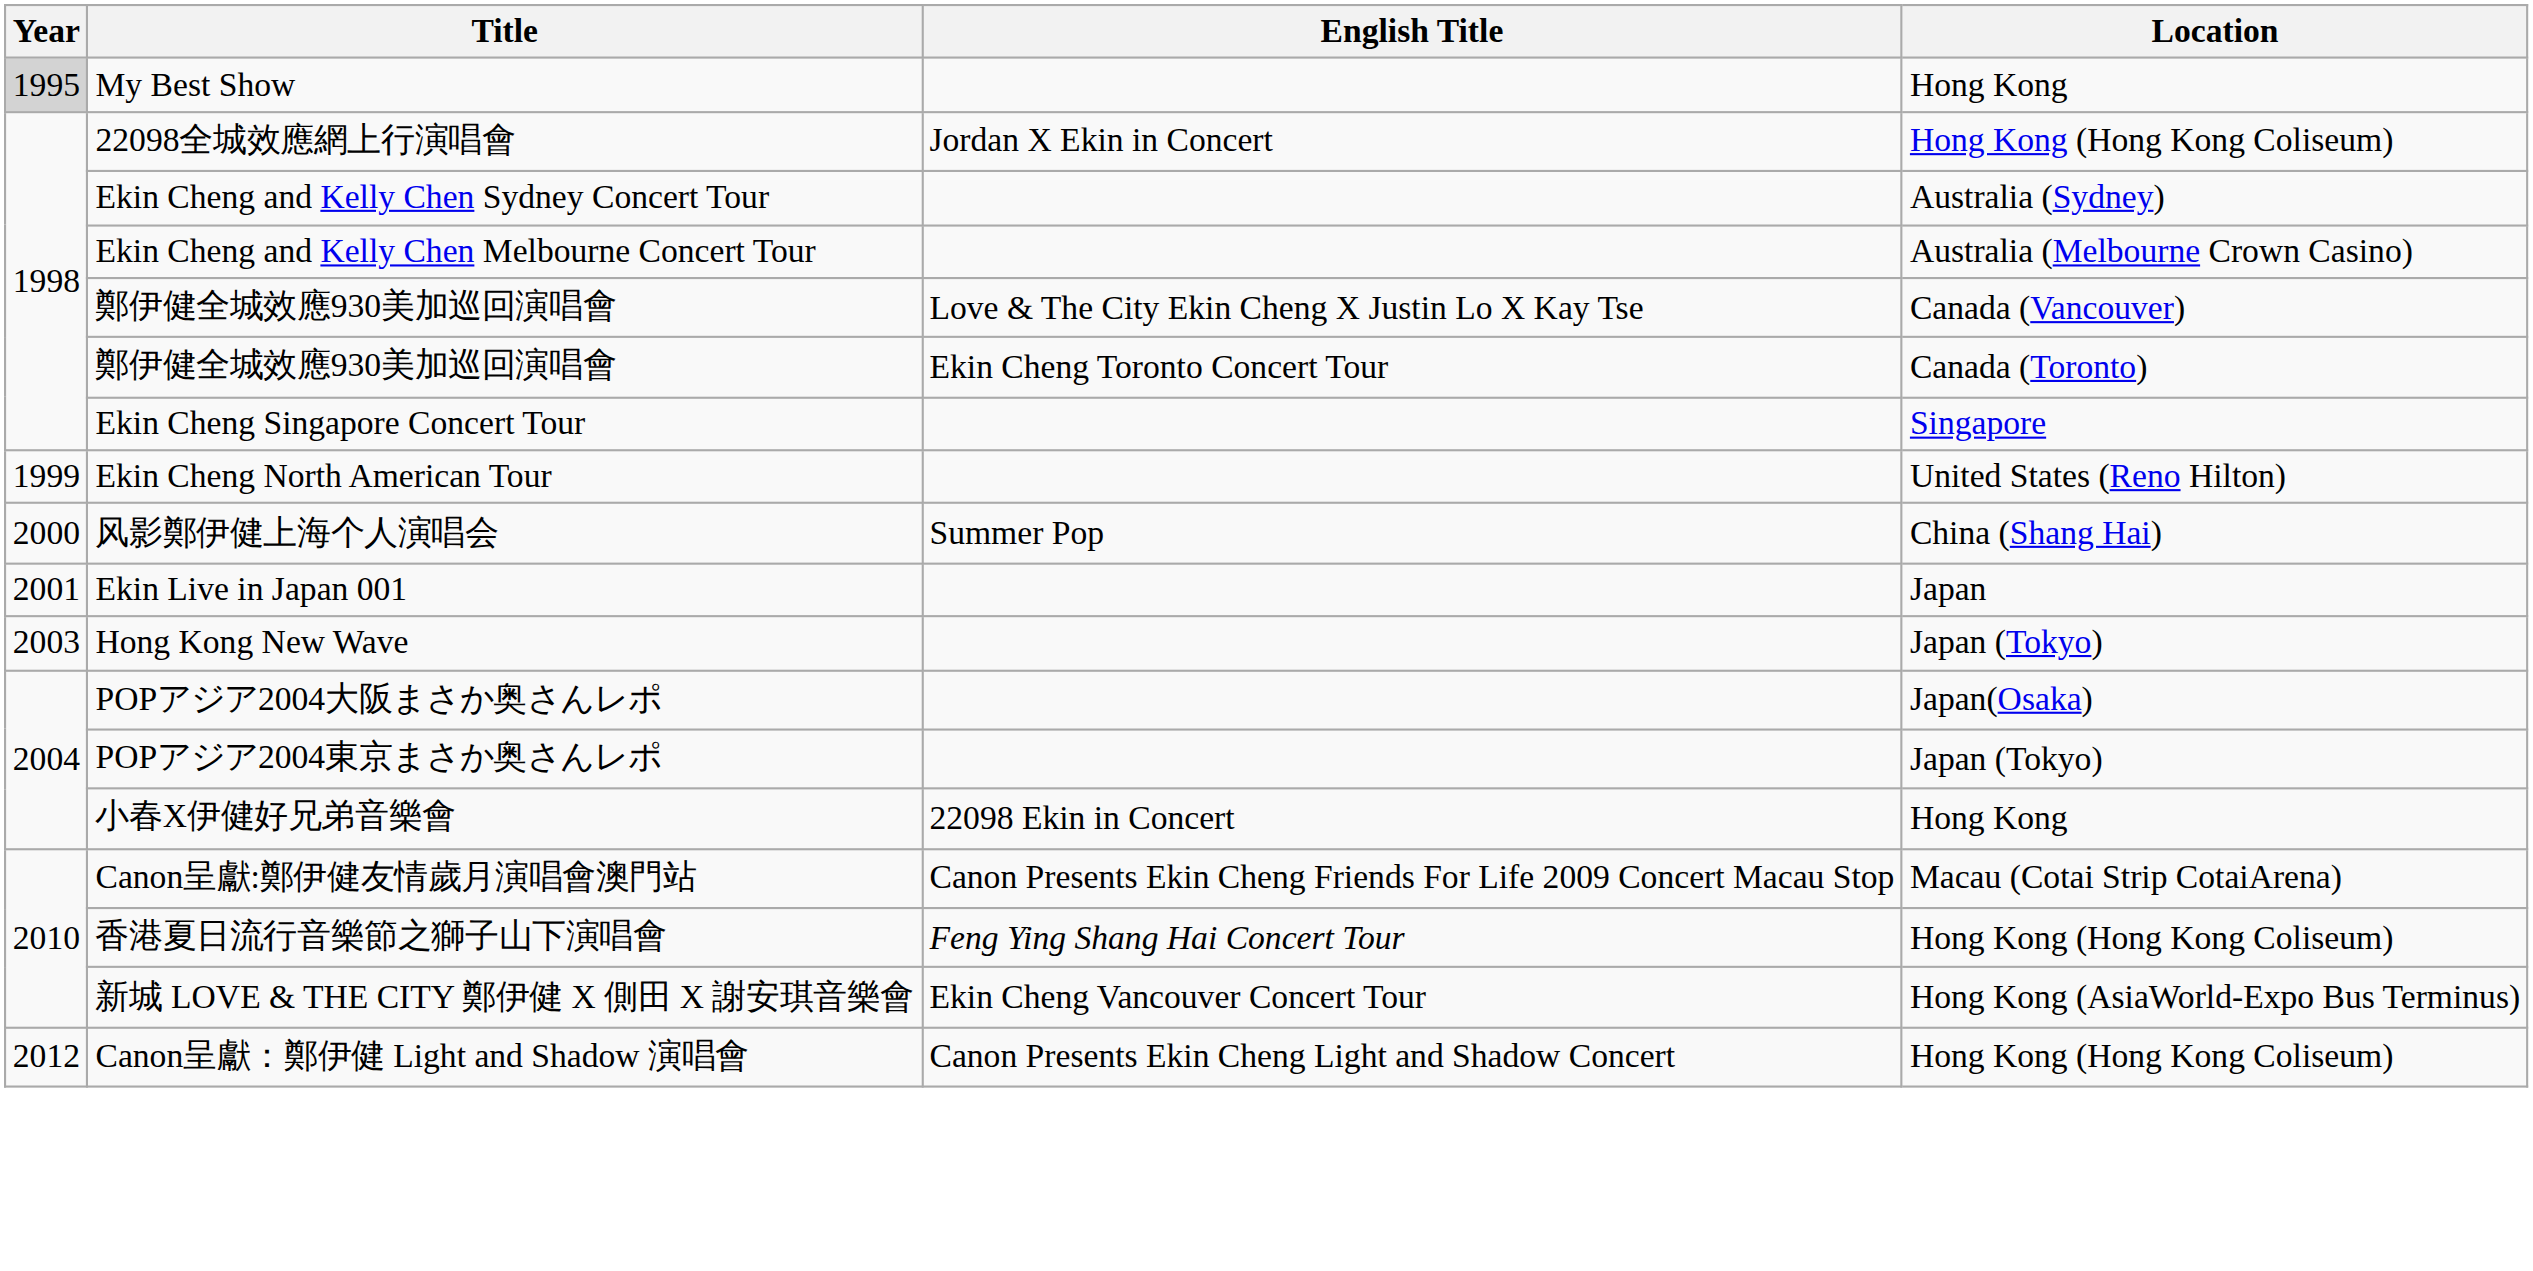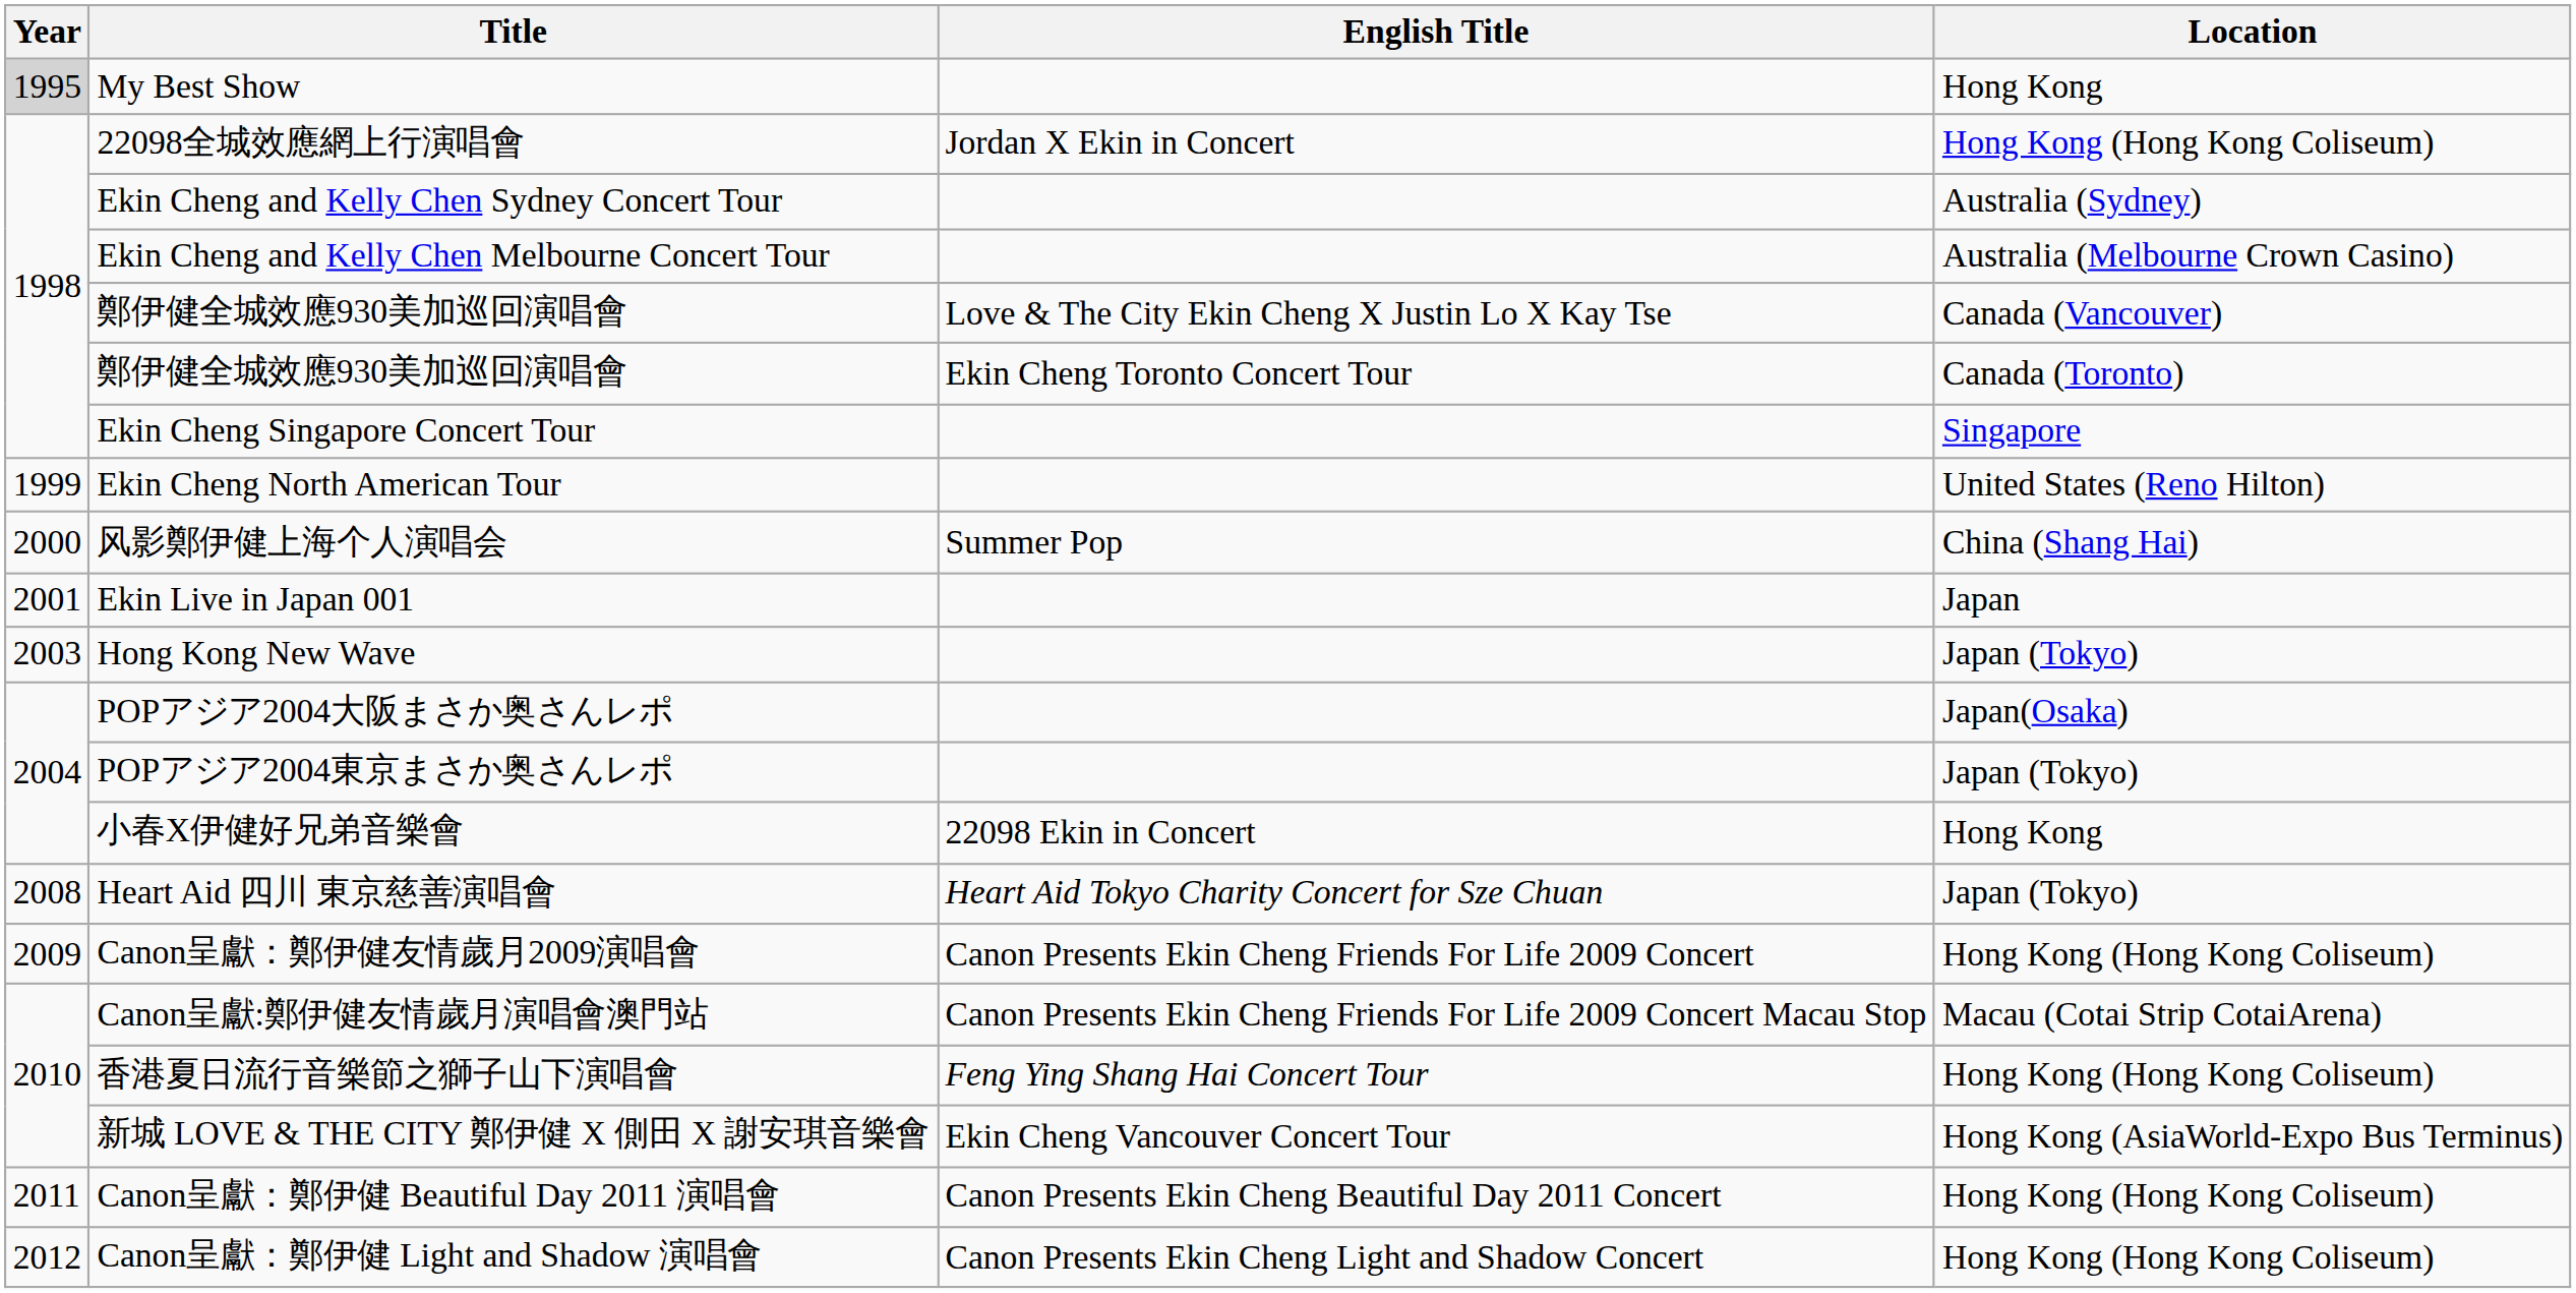 <table class="wikitable">
 <tr>
 <th>Year</th>
 <th>Title</th>
 <th>English Title</th>
 <th>Location</th>
 </tr>
 <tr>
 <td style="background: lightgrey;">1995</td>
 <td>My Best Show</td>
 <td></td>
 <td>Hong Kong</td>
 </tr>
 <tr>
 <td rowspan="6">1998</td>
 <td>22098全城效應網上行演唱會</td>
 <td>Jordan X Ekin in Concert</td>
 <td><a href='#'>Hong Kong</a> (Hong Kong Coliseum)</td>
 </tr>
 <tr>
 <td>Ekin Cheng and <a href='#'>Kelly Chen</a> Sydney Concert Tour</td>
 <td></td>
 <td>Australia (<a href='#'>Sydney</a>)</td>
 </tr>
 <tr>
 <td>Ekin Cheng and <a href='#'>Kelly Chen</a> Melbourne Concert Tour</td>
 <td></td>
 <td>Australia (<a href='#'>Melbourne</a> Crown Casino)</td>
 </tr>
 <tr>
 <td>鄭伊健全城效應930美加巡回演唱會</td>
 <td>Love & The City Ekin Cheng X Justin Lo X Kay Tse</td>
 <td>Canada (<a href='#'>Vancouver</a>)</td>
 </tr>
 <tr>
 <td>鄭伊健全城效應930美加巡回演唱會</td>
 <td>Ekin Cheng Toronto Concert Tour</td>
 <td>Canada (<a href='#'>Toronto</a>)</td>
 </tr>
 <tr>
 <td>Ekin Cheng Singapore Concert Tour</td>
 <td></td>
 <td><a href='#'>Singapore</a></td>
 </tr>
 <tr>
 <td>1999</td>
 <td>Ekin Cheng North American Tour</td>
 <td></td>
 <td>United States (<a href='#'>Reno</a> Hilton)</td>
 </tr>
 <tr>
 <td>2000</td>
 <td>风影鄭伊健上海个人演唱会</td>
 <td>Summer Pop</td>
 <td>China (<a href='#'>Shang Hai</a>)</td>
 </tr>
 <tr>
 <td>2001</td>
 <td>Ekin Live in Japan 001</td>
 <td></td>
 <td>Japan</td>
 </tr>
 <tr>
 <td>2003</td>
 <td>Hong Kong New Wave</td>
 <td></td>
 <td>Japan (<a href='#'>Tokyo</a>)</td>
 </tr>
 <tr>
 <td rowspan = " 3">2004</td>
 <td>POPアジア2004大阪まさか奥さんレポ</td>
 <td></td>
 <td>Japan(<a href='#'>Osaka</a>)</td>
 </tr>
 <tr>
 <td>POPアジア2004東京まさか奥さんレポ</td>
 <td></td>
 <td>Japan (Tokyo)</td>
 </tr>
 <tr>
 <td>小春X伊健好兄弟音樂會</td>
 <td>22098 Ekin in Concert</td>
 <td>Hong Kong</td>
 </tr>
 <tr>
+<td>2008</td>
+<td>Heart Aid 四川 東京慈善演唱會</td>
+<td><em>Heart Aid Tokyo Charity Concert for Sze Chuan</em></td>
+<td>Japan (Tokyo)</td>
+</tr>
+<tr>
+<td>2009</td>
+<td>Canon呈獻：鄭伊健友情歲月2009演唱會</td>
+<td>Canon Presents Ekin Cheng Friends For Life 2009 Concert</td>
+<td>Hong Kong (Hong Kong Coliseum)</td>
+</tr>
+<tr>
 <td rowspan="3">2010</td>
 <td>Canon呈獻:鄭伊健友情歲月演唱會澳門站</td>
 <td>Canon Presents Ekin Cheng Friends For Life 2009 Concert Macau Stop</td>
 <td>Macau (Cotai Strip CotaiArena)</td>
 </tr>
 <tr>
 <td>香港夏日流行音樂節之獅子山下演唱會</td>
 <td><em>Feng Ying Shang Hai Concert Tour</em></td>
 <td>Hong Kong (Hong Kong Coliseum)</td>
 </tr>
 <tr>
 <td>新城 LOVE & THE CITY 鄭伊健 X 側田 X 謝安琪音樂會</td>
 <td>Ekin Cheng Vancouver Concert Tour</td>
 <td>Hong Kong (AsiaWorld-Expo Bus Terminus)</td>
 </tr>
 <tr>
+<td>2011</td>
+<td>Canon呈獻：鄭伊健 Beautiful Day 2011 演唱會</td>
+<td>Canon Presents Ekin Cheng Beautiful Day 2011 Concert</td>
+<td>Hong Kong (Hong Kong Coliseum)</td>
+</tr>
+<tr>
 <td>2012</td>
 <td>Canon呈獻：鄭伊健 Light and Shadow 演唱會</td>
 <td>Canon Presents Ekin Cheng Light and Shadow Concert</td>
 <td>Hong Kong (Hong Kong Coliseum)</td>
 </tr>
 </table>
